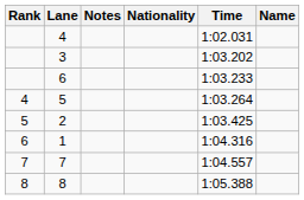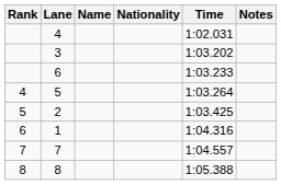 <table class="wikitable sortable" style="text-align:center">
 <tr>
 <th>Rank</th>
 <th>Lane</th>
-<th>Notes</th>
+<th>Name</th>
 <th>Nationality</th>
 <th>Time</th>
-<th>Name</th>
+<th>Notes</th>
 </tr>
 <tr>
 <td></td>
 <td>4</td>
-<td></td>
+<td align=left></td>
 <td align=left></td>
 <td>1:02.031</td>
-<td align=left></td>
+<td></td>
 </tr>
 <tr>
 <td></td>
 <td>3</td>
-<td></td>
+<td align=left></td>
 <td align=left></td>
 <td>1:03.202</td>
-<td align=left></td>
+<td></td>
 </tr>
 <tr>
 <td></td>
 <td>6</td>
-<td></td>
+<td align=left></td>
 <td align=left></td>
 <td>1:03.233</td>
-<td align=left></td>
+<td></td>
 </tr>
 <tr>
 <td>4</td>
 <td>5</td>
-<td></td>
+<td align=left></td>
 <td align=left></td>
 <td>1:03.264</td>
-<td align=left></td>
+<td></td>
 </tr>
 <tr>
 <td>5</td>
 <td>2</td>
-<td></td>
+<td align=left></td>
 <td align=left></td>
 <td>1:03.425</td>
-<td align=left></td>
+<td></td>
 </tr>
 <tr>
 <td>6</td>
 <td>1</td>
-<td></td>
+<td align=left></td>
 <td align=left></td>
 <td>1:04.316</td>
-<td align=left></td>
+<td></td>
 </tr>
 <tr>
 <td>7</td>
 <td>7</td>
-<td></td>
+<td align=left></td>
 <td align=left></td>
 <td>1:04.557</td>
-<td align=left></td>
+<td></td>
 </tr>
 <tr>
 <td>8</td>
 <td>8</td>
-<td></td>
+<td align=left></td>
 <td align=left></td>
 <td>1:05.388</td>
-<td align=left></td>
+<td></td>
 </tr>
 </table>
